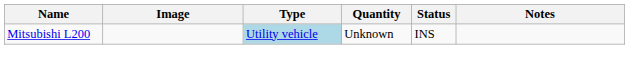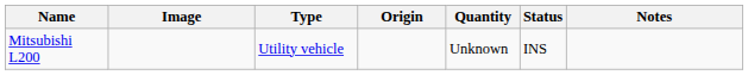 <table class="wikitable" style="width:90%;">
 <tr>
 <th width=14%>Name</th>
 <th width=20%>Image</th>
 <th width=14%>Type</th>
+<th width=12%>Origin</th>
 <th width=10%>Quantity</th>
 <th width=06%>Status</th>
 <th width=24%>Notes</th>
 </tr>
 <tr>
 <td><a href='#'>Mitsubishi L200</a></td>
 <td></td>
-<td style="background: lightblue;"><a href='#'>Utility vehicle</a></td>
+<td><a href='#'>Utility vehicle</a></td>
+<td></td>
 <td>Unknown</td>
 <td>INS</td>
 <td></td>
 </tr>
 </table>
